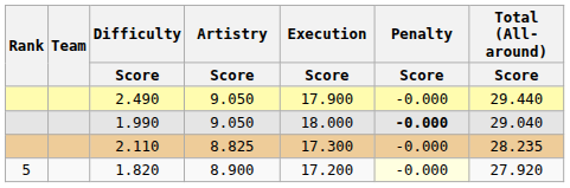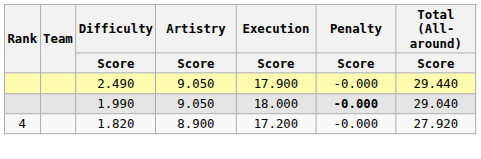 <table class="wikitable" style="text-align:center">
 <tr>
 <th rowspan=2>Rank</th>
 <th rowspan=2>Team</th>
 <th style="width:6em">Difficulty</th>
 <th style="width:6em">Artistry</th>
 <th style="width:6em">Execution</th>
 <th style="width:6em">Penalty</th>
 <th style="width:6em">Total<br>(All-around)</th>
 </tr>
 <tr>
 <th>Score</th>
 <th>Score</th>
 <th>Score</th>
 <th>Score</th>
 <th>Score</th>
 </tr>
 <tr style="background:#fffcaf;">
 <td></td>
 <td align="left"></td>
 <td>2.490</td>
 <td>9.050</td>
 <td>17.900</td>
 <td>-0.000</td>
 <td>29.440</td>
 </tr>
 <tr style="background:#e5e5e5;">
 <td></td>
 <td align="left"></td>
 <td>1.990</td>
 <td>9.050</td>
 <td>18.000</td>
 <td><strong>-0.000</strong></td>
 <td>29.040</td>
 </tr>
-<tr style="background:#ec9;">
-<td></td>
-<td align="left"></td>
-<td>2.110</td>
-<td>8.825</td>
-<td>17.300</td>
-<td>-0.000</td>
-<td>28.235</td>
-</tr>
 <tr>
-<td>5</td>
+<td>4</td>
 <td align="left"></td>
 <td>1.820</td>
 <td>8.900</td>
 <td>17.200</td>
-<td style="background: lightyellow;">-0.000</td>
+<td>-0.000</td>
 <td>27.920</td>
 </tr>
 </table>
